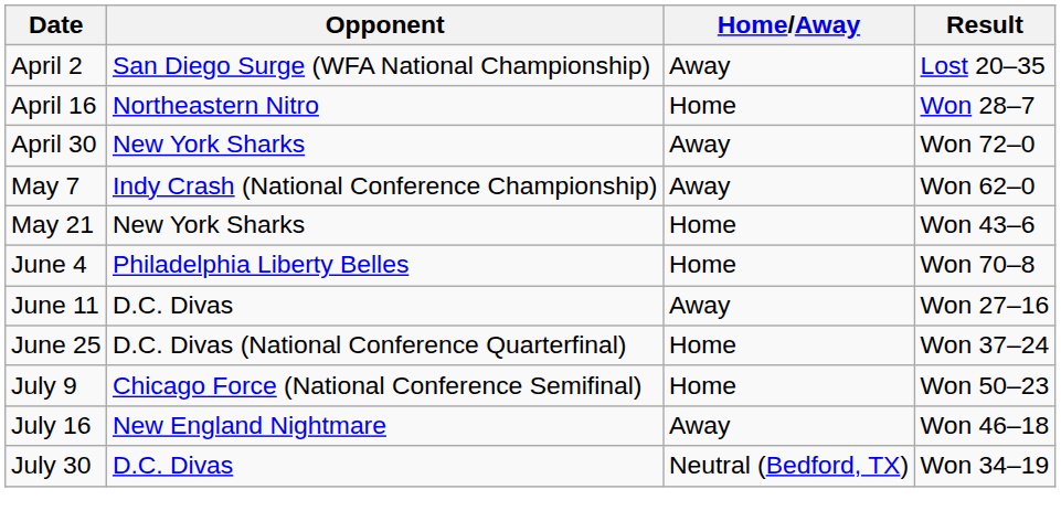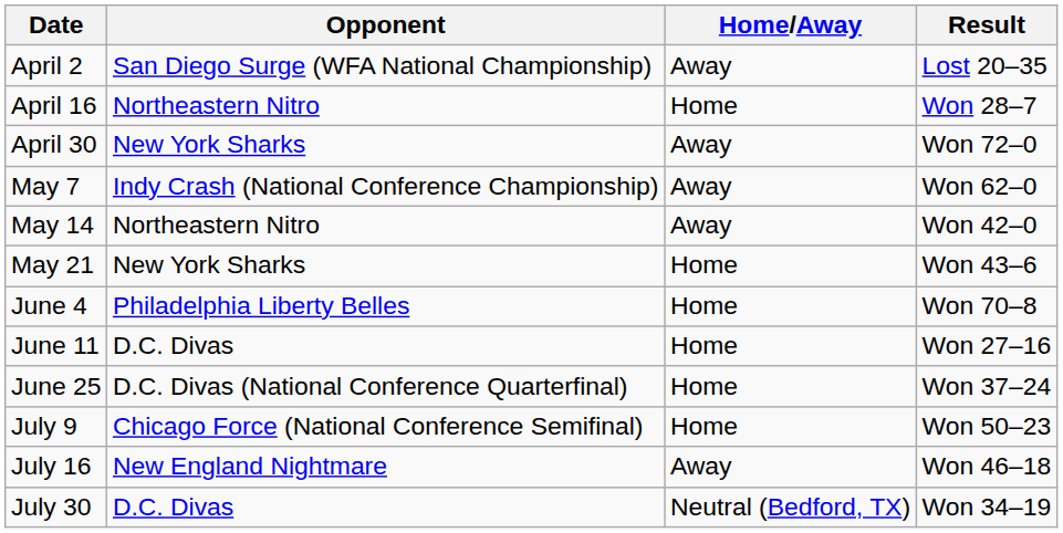 <table class="wikitable">
 <tr>
 <th>Date</th>
 <th>Opponent</th>
 <th><a href='#'>Home</a>/<a href='#'>Away</a></th>
 <th>Result</th>
 </tr>
 <tr>
 <td>April 2</td>
 <td><a href='#'>San Diego Surge</a> (WFA National Championship)</td>
 <td>Away</td>
 <td><a href='#'>Lost</a> 20–35</td>
 </tr>
 <tr>
 <td>April 16</td>
 <td><a href='#'>Northeastern Nitro</a></td>
 <td>Home</td>
 <td><a href='#'>Won</a> 28–7</td>
 </tr>
 <tr>
 <td>April 30</td>
 <td><a href='#'>New York Sharks</a></td>
 <td>Away</td>
 <td>Won 72–0</td>
 </tr>
 <tr>
 <td>May 7</td>
 <td><a href='#'>Indy Crash</a> (National Conference Championship)</td>
 <td>Away</td>
 <td>Won 62–0</td>
 </tr>
 <tr>
+<td>May 14</td>
+<td>Northeastern Nitro</td>
+<td>Away</td>
+<td>Won 42–0</td>
+</tr>
+<tr>
 <td>May 21</td>
 <td>New York Sharks</td>
 <td>Home</td>
 <td>Won 43–6</td>
 </tr>
 <tr>
 <td>June 4</td>
 <td><a href='#'>Philadelphia Liberty Belles</a></td>
 <td>Home</td>
 <td>Won 70–8</td>
 </tr>
 <tr>
 <td>June 11</td>
 <td>D.C. Divas</td>
-<td>Away</td>
+<td>Home</td>
 <td>Won 27–16</td>
 </tr>
 <tr>
 <td>June 25</td>
 <td>D.C. Divas (National Conference Quarterfinal)</td>
 <td>Home</td>
 <td>Won 37–24</td>
 </tr>
 <tr>
 <td>July 9</td>
 <td><a href='#'>Chicago Force</a> (National Conference Semifinal)</td>
 <td>Home</td>
 <td>Won 50–23</td>
 </tr>
 <tr>
 <td>July 16</td>
 <td><a href='#'>New England Nightmare</a></td>
 <td>Away</td>
 <td>Won 46–18</td>
 </tr>
 <tr>
 <td>July 30</td>
 <td><a href='#'>D.C. Divas</a></td>
 <td>Neutral (<a href='#'>Bedford, TX</a>)</td>
 <td>Won 34–19</td>
 </tr>
 </table>
